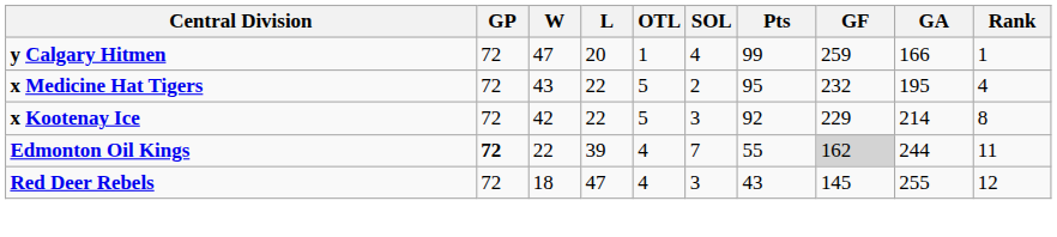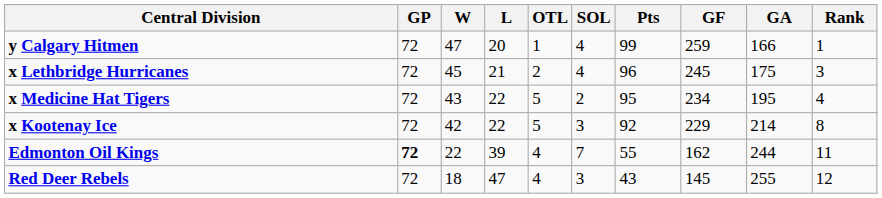 <table class="wikitable">
 <tr>
 <th style="width:45%;">Central Division</th>
 <th style="width:5%;">GP</th>
 <th style="width:5%;">W</th>
 <th style="width:5%;">L</th>
 <th style="width:5%;">OTL</th>
 <th style="width:5%;">SOL</th>
 <th style="width:7.5%;">Pts</th>
 <th style="width:7.5%;">GF</th>
 <th style="width:7.5%;">GA</th>
 <th style="width:7.5%;">Rank</th>
 </tr>
 <tr>
 <td><strong>y <a href='#'>Calgary Hitmen</a></strong></td>
 <td>72</td>
 <td>47</td>
 <td>20</td>
 <td>1</td>
 <td>4</td>
 <td>99</td>
 <td>259</td>
 <td>166</td>
 <td>1</td>
 </tr>
 <tr>
+<td><strong> x <a href='#'>Lethbridge Hurricanes</a></strong></td>
+<td>72</td>
+<td>45</td>
+<td>21</td>
+<td>2</td>
+<td>4</td>
+<td>96</td>
+<td>245</td>
+<td>175</td>
+<td>3</td>
+</tr>
+<tr>
 <td><strong> x <a href='#'>Medicine Hat Tigers</a></strong></td>
 <td>72</td>
 <td>43</td>
 <td>22</td>
 <td>5</td>
 <td>2</td>
 <td>95</td>
-<td>232</td>
+<td>234</td>
 <td>195</td>
 <td>4</td>
 </tr>
 <tr>
 <td><strong> x <a href='#'>Kootenay Ice</a></strong></td>
 <td>72</td>
 <td>42</td>
 <td>22</td>
 <td>5</td>
 <td>3</td>
 <td>92</td>
 <td>229</td>
 <td>214</td>
 <td>8</td>
 </tr>
 <tr>
 <td><strong><a href='#'>Edmonton Oil Kings</a></strong></td>
 <td><strong>72</strong></td>
 <td>22</td>
 <td>39</td>
 <td>4</td>
 <td>7</td>
 <td>55</td>
-<td style="background: lightgrey;">162</td>
+<td>162</td>
 <td>244</td>
 <td>11</td>
 </tr>
 <tr>
 <td><strong><a href='#'>Red Deer Rebels</a></strong></td>
 <td>72</td>
 <td>18</td>
 <td>47</td>
 <td>4</td>
 <td>3</td>
 <td>43</td>
 <td>145</td>
 <td>255</td>
 <td>12</td>
 </tr>
 </table>
